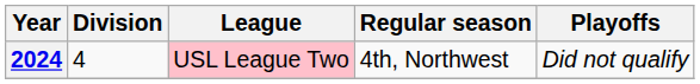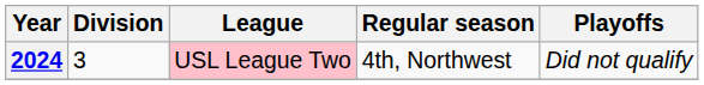 <table class="wikitable plainrowheaders">
 <tr>
 <th scope="col">Year</th>
 <th scope="col">Division</th>
 <th scope="col">League</th>
 <th scope="col">Regular season</th>
 <th scope="col">Playoffs</th>
 </tr>
 <tr>
 <th scope="row"><a href='#'>2024</a></th>
-<td>4</td>
+<td>3</td>
 <td style="background: pink;">USL League Two</td>
 <td>4th, Northwest</td>
 <td><em>Did not qualify</em></td>
 </tr>
 <tr>
 </tr>
 </table>
